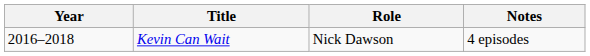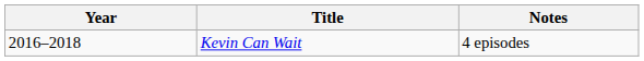 <table class="wikitable" width=50%>
 <tr>
 <th>Year</th>
 <th>Title</th>
-<th>Role</th>
 <th>Notes</th>
 </tr>
 <tr>
 <td>2016–2018</td>
 <td><em><a href='#'>Kevin Can Wait</a></em></td>
-<td>Nick Dawson</td>
 <td>4 episodes</td>
 </tr>
 </table>
